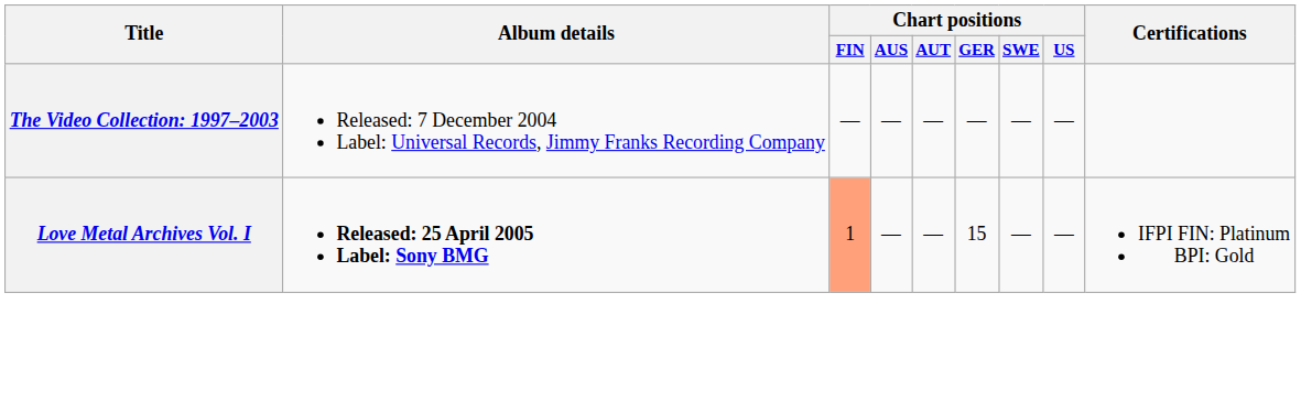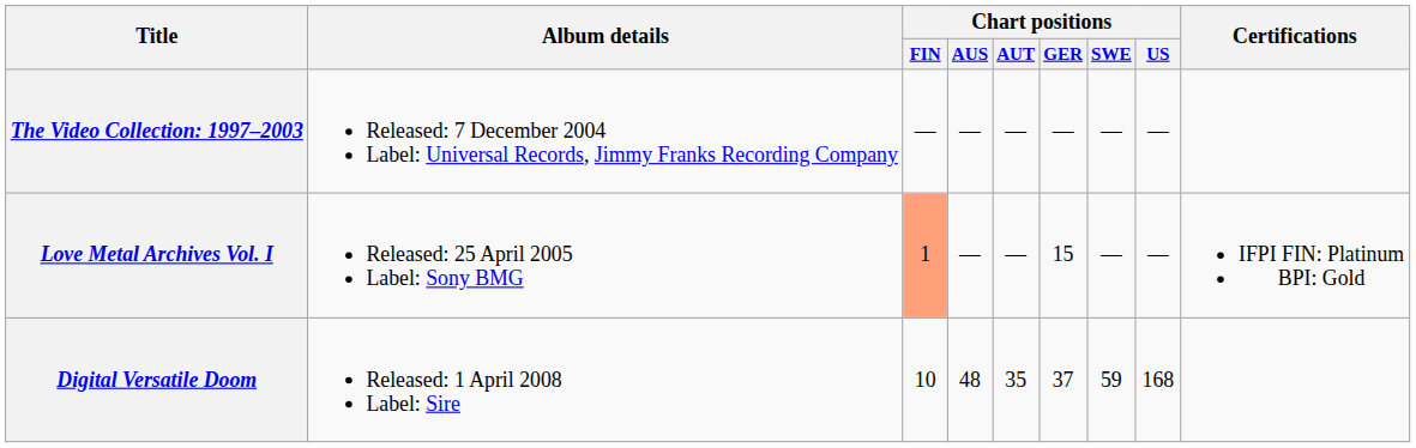 <table class="wikitable plainrowheaders">
 <tr>
 <th scope="col" rowspan="2">Title</th>
 <th scope="col" rowspan="2">Album details</th>
 <th scope="col" colspan="6">Chart positions</th>
 <th scope="col" rowspan="2">Certifications</th>
 </tr>
 <tr>
 <th scope="col" style="width:2em;font-size:85%"><a href='#'>FIN</a><br></th>
 <th scope="col" style="width:2em;font-size:85%"><a href='#'>AUS</a><br></th>
 <th scope="col" style="width:2em;font-size:85%"><a href='#'>AUT</a><br></th>
 <th scope="col" style="width:2em;font-size:85%"><a href='#'>GER</a><br></th>
 <th scope="col" style="width:2em;font-size:85%"><a href='#'>SWE</a><br></th>
 <th scope="col" style="width:2em;font-size:85%"><a href='#'>US</a><br></th>
 </tr>
 <tr>
 <th scope="row"><em><a href='#'>The Video Collection: 1997–2003</a></em></th>
 <td><br><ul><li>Released: 7 December 2004</li><li>Label: <a href='#'>Universal Records</a>, <a href='#'>Jimmy Franks Recording Company</a></li></ul></td>
 <td align="center">—</td>
 <td align="center">—</td>
 <td align="center">—</td>
 <td align="center">—</td>
 <td align="center">—</td>
 <td align="center">—</td>
 <td></td>
 </tr>
 <tr>
 <th scope="row"><em><a href='#'>Love Metal Archives Vol. I</a></em></th>
-<td><strong><br><ul><li>Released: 25 April 2005</li><li>Label: <a href='#'>Sony BMG</a></li></ul></strong></td>
+<td><br><ul><li>Released: 25 April 2005</li><li>Label: <a href='#'>Sony BMG</a></li></ul></td>
 <td align="center" style="background: lightsalmon;">1</td>
 <td align="center">—</td>
 <td align="center">—</td>
 <td align="center">15</td>
 <td align="center">—</td>
 <td align="center">—</td>
 <td align="center"><br><ul><li>IFPI FIN: Platinum</li><li>BPI: Gold</li></ul></td>
 </tr>
+<tr>
+<th scope="row"><em><a href='#'>Digital Versatile Doom</a></em></th>
+<td><br><ul><li>Released: 1 April 2008</li><li>Label: <a href='#'>Sire</a></li></ul></td>
+<td align="center">10</td>
+<td align="center">48</td>
+<td align="center">35</td>
+<td align="center">37</td>
+<td align="center">59</td>
+<td align="center">168</td>
+<td></td>
+</tr>
 </table>
